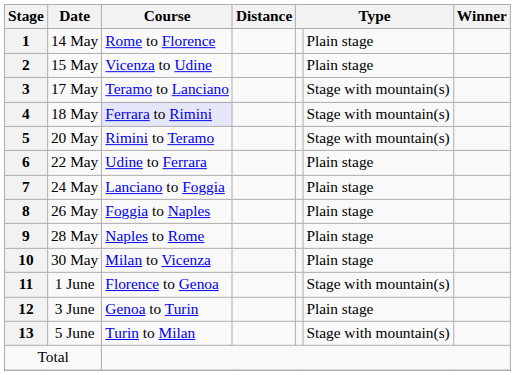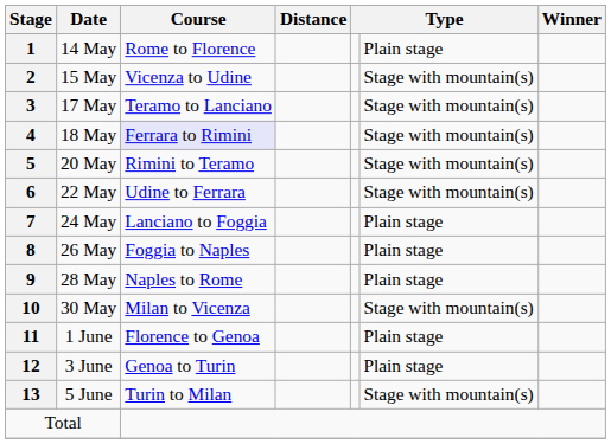 <table class="wikitable">
 <tr style="background:#efefef;">
 <th>Stage</th>
 <th>Date</th>
 <th>Course</th>
 <th>Distance</th>
 <th colspan="2">Type</th>
 <th>Winner</th>
 </tr>
 <tr>
 <th style="text-align:center">1</th>
 <td style="text-align:center;">14 May</td>
 <td><a href='#'>Rome</a> to <a href='#'>Florence</a></td>
 <td></td>
 <td style="text-align:center;"></td>
 <td>Plain stage</td>
 <td></td>
 </tr>
 <tr>
 <th style="text-align:center">2</th>
 <td style="text-align:center;">15 May</td>
 <td><a href='#'>Vicenza</a> to <a href='#'>Udine</a></td>
 <td></td>
 <td style="text-align:center;"></td>
-<td>Plain stage</td>
+<td>Stage with mountain(s)</td>
 <td></td>
 </tr>
 <tr>
 <th style="text-align:center">3</th>
 <td style="text-align:center;">17 May</td>
 <td><a href='#'>Teramo</a> to <a href='#'>Lanciano</a></td>
 <td></td>
 <td style="text-align:center;"></td>
 <td>Stage with mountain(s)</td>
 <td></td>
 </tr>
 <tr>
 <th style="text-align:center">4</th>
 <td style="text-align:center;">18 May</td>
 <td style="background: lavender;"><a href='#'>Ferrara</a> to <a href='#'>Rimini</a></td>
 <td></td>
 <td style="text-align:center;"></td>
 <td>Stage with mountain(s)</td>
 <td></td>
 </tr>
 <tr>
 <th style="text-align:center">5</th>
 <td style="text-align:center;">20 May</td>
 <td><a href='#'>Rimini</a> to <a href='#'>Teramo</a></td>
 <td></td>
 <td style="text-align:center;"></td>
 <td>Stage with mountain(s)</td>
 <td></td>
 </tr>
 <tr>
 <th style="text-align:center">6</th>
 <td style="text-align:center;">22 May</td>
 <td><a href='#'>Udine</a> to <a href='#'>Ferrara</a></td>
 <td></td>
 <td style="text-align:center;"></td>
-<td>Plain stage</td>
+<td>Stage with mountain(s)</td>
 <td></td>
 </tr>
 <tr>
 <th style="text-align:center">7</th>
 <td style="text-align:center;">24 May</td>
 <td><a href='#'>Lanciano</a> to <a href='#'>Foggia</a></td>
 <td></td>
 <td style="text-align:center;"></td>
 <td>Plain stage</td>
 <td></td>
 </tr>
 <tr>
 <th style="text-align:center">8</th>
 <td style="text-align:center;">26 May</td>
 <td><a href='#'>Foggia</a> to <a href='#'>Naples</a></td>
 <td></td>
 <td style="text-align:center;"></td>
 <td>Plain stage</td>
 <td></td>
 </tr>
 <tr>
 <th style="text-align:center">9</th>
 <td style="text-align:center;">28 May</td>
 <td><a href='#'>Naples</a> to <a href='#'>Rome</a></td>
 <td></td>
 <td style="text-align:center;"></td>
 <td>Plain stage</td>
 <td></td>
 </tr>
 <tr>
 <th style="text-align:center">10</th>
 <td style="text-align:center;">30 May</td>
 <td><a href='#'>Milan</a> to <a href='#'>Vicenza</a></td>
 <td></td>
 <td style="text-align:center;"></td>
-<td>Plain stage</td>
+<td>Stage with mountain(s)</td>
 <td></td>
 </tr>
 <tr>
 <th style="text-align:center">11</th>
 <td style="text-align:center;">1 June</td>
 <td><a href='#'>Florence</a> to <a href='#'>Genoa</a></td>
 <td></td>
 <td style="text-align:center;"></td>
-<td>Stage with mountain(s)</td>
+<td>Plain stage</td>
 <td></td>
 </tr>
 <tr>
 <th style="text-align:center">12</th>
 <td style="text-align:center;">3 June</td>
 <td><a href='#'>Genoa</a> to <a href='#'>Turin</a></td>
 <td></td>
 <td style="text-align:center;"></td>
 <td>Plain stage</td>
 <td></td>
 </tr>
 <tr>
 <th style="text-align:center">13</th>
 <td style="text-align:center;">5 June</td>
 <td><a href='#'>Turin</a> to <a href='#'>Milan</a></td>
 <td></td>
 <td style="text-align:center;"></td>
 <td>Stage with mountain(s)</td>
 <td></td>
 </tr>
 <tr>
 <td colspan="2" align=center>Total</td>
 <td colspan="7" align="center"></td>
 </tr>
 <tr>
 </tr>
 </table>
